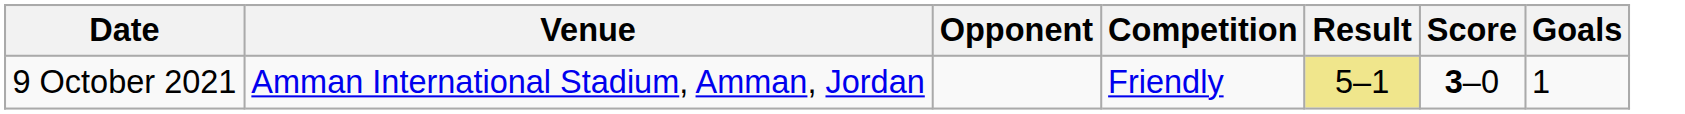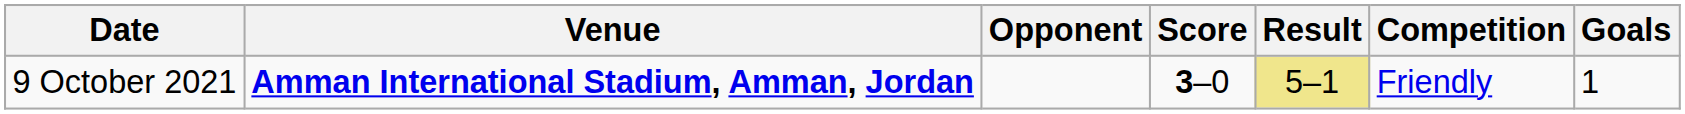 <table class="wikitable">
 <tr>
 <th>Date</th>
 <th>Venue</th>
 <th>Opponent</th>
+<th>Score</th>
+<th>Result</th>
 <th>Competition</th>
-<th>Result</th>
-<th>Score</th>
 <th>Goals</th>
 </tr>
 <tr>
 <td>9 October 2021</td>
-<td><a href='#'>Amman International Stadium</a>, <a href='#'>Amman</a>, <a href='#'>Jordan</a></td>
+<td><strong><a href='#'>Amman International Stadium</a>, <a href='#'>Amman</a>, <a href='#'>Jordan</a></strong></td>
 <td></td>
+<td align=center><strong>3</strong>–0</td>
+<td align=center style="background: khaki;">5–1</td>
 <td><a href='#'>Friendly</a></td>
-<td align=center style="background: khaki;">5–1</td>
-<td align=center><strong>3</strong>–0</td>
 <td>1</td>
 </tr>
 </table>
